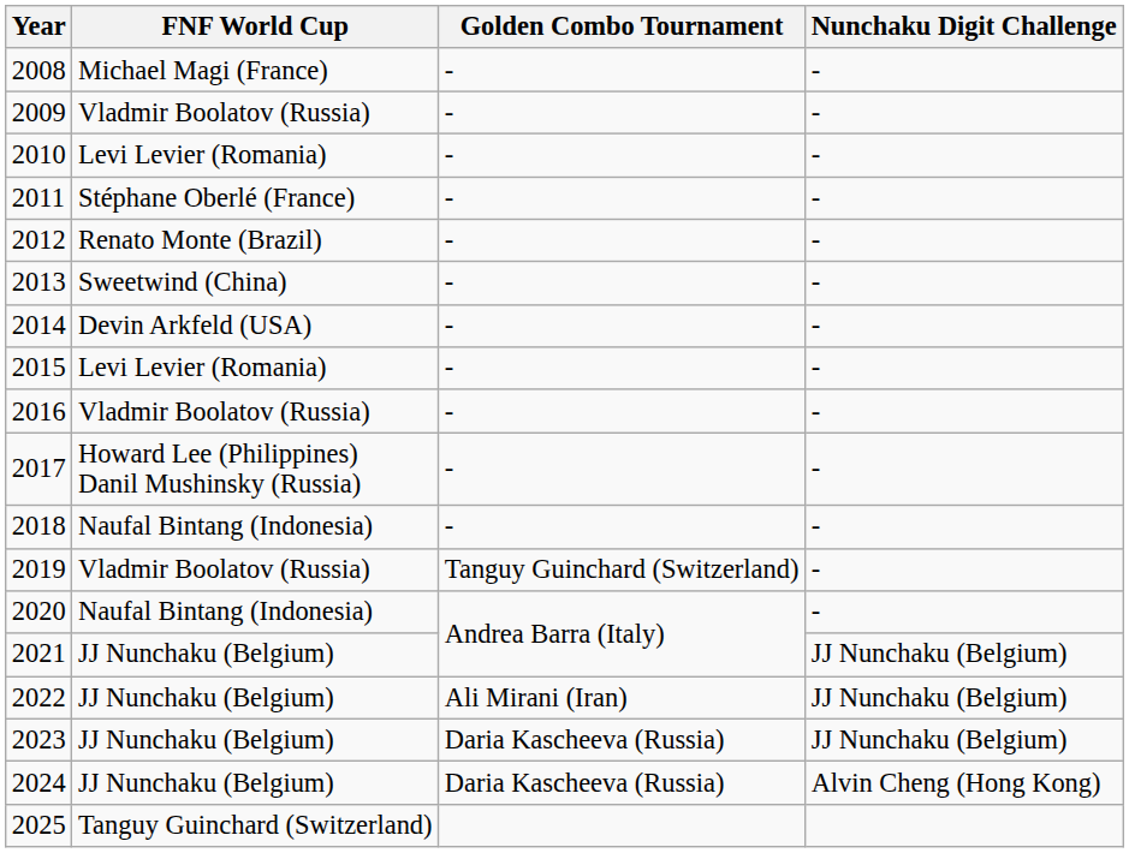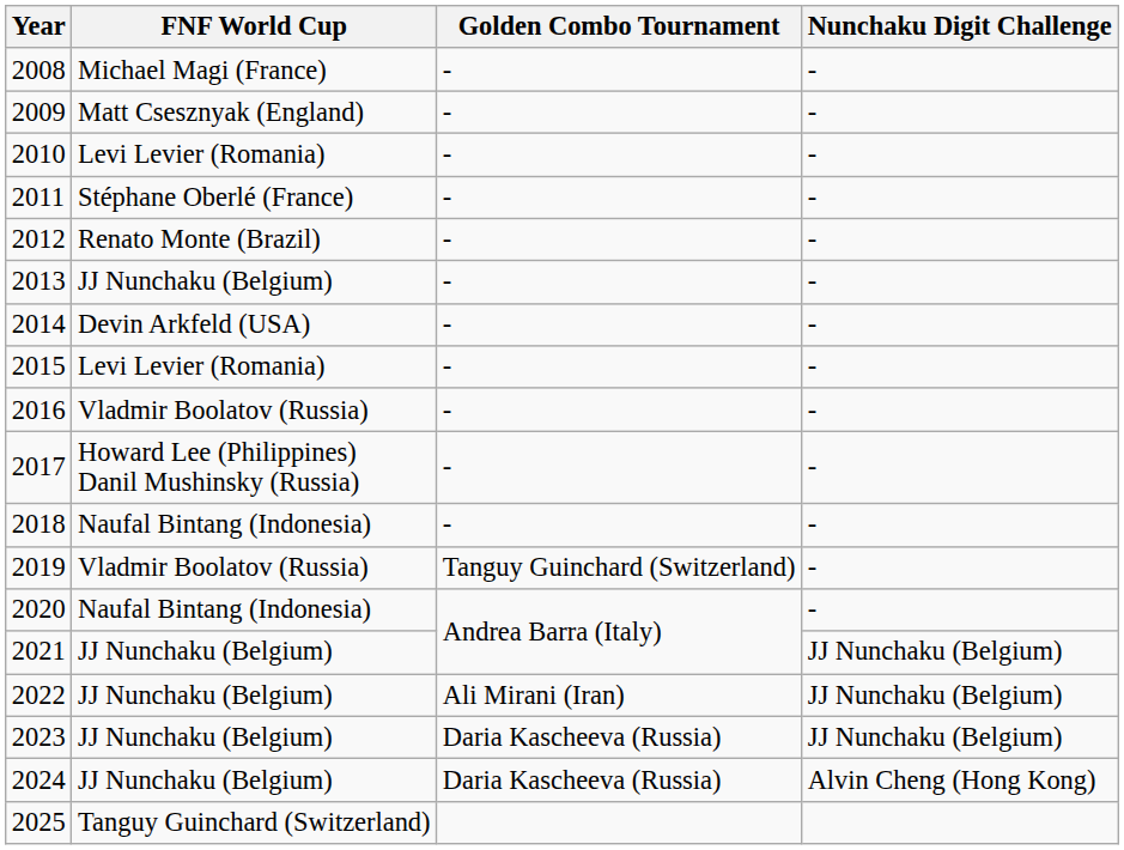 <table class="wikitable">
 <tr>
 <th>Year</th>
 <th>FNF World Cup</th>
 <th>Golden Combo Tournament</th>
 <th>Nunchaku Digit Challenge</th>
 </tr>
 <tr>
 <td>2008</td>
 <td>Michael Magi (France)</td>
 <td>-</td>
 <td>-</td>
 </tr>
 <tr>
 <td>2009</td>
-<td>Vladmir Boolatov (Russia)</td>
+<td>Matt Csesznyak (England)</td>
 <td>-</td>
 <td>-</td>
 </tr>
 <tr>
 <td>2010</td>
 <td>Levi Levier (Romania)</td>
 <td>-</td>
 <td>-</td>
 </tr>
 <tr>
 <td>2011</td>
 <td>Stéphane Oberlé (France)</td>
 <td>-</td>
 <td>-</td>
 </tr>
 <tr>
 <td>2012</td>
 <td>Renato Monte (Brazil)</td>
 <td>-</td>
 <td>-</td>
 </tr>
 <tr>
 <td>2013</td>
-<td>Sweetwind (China)</td>
+<td>JJ Nunchaku (Belgium)</td>
 <td>-</td>
 <td>-</td>
 </tr>
 <tr>
 <td>2014</td>
 <td>Devin Arkfeld (USA)</td>
 <td>-</td>
 <td>-</td>
 </tr>
 <tr>
 <td>2015</td>
 <td>Levi Levier (Romania)</td>
 <td>-</td>
 <td>-</td>
 </tr>
 <tr>
 <td>2016</td>
 <td>Vladmir Boolatov (Russia)</td>
 <td>-</td>
 <td>-</td>
 </tr>
 <tr>
 <td>2017</td>
 <td>Howard Lee (Philippines)<br>Danil Mushinsky (Russia)</td>
 <td>-</td>
 <td>-</td>
 </tr>
 <tr>
 <td>2018</td>
 <td>Naufal Bintang (Indonesia)</td>
 <td>-</td>
 <td>-</td>
 </tr>
 <tr>
 <td>2019</td>
 <td>Vladmir Boolatov (Russia)</td>
 <td>Tanguy Guinchard (Switzerland)</td>
 <td>-</td>
 </tr>
 <tr>
 <td>2020</td>
 <td>Naufal Bintang (Indonesia)</td>
 <td rowspan="2">Andrea Barra (Italy)</td>
 <td>-</td>
 </tr>
 <tr>
 <td>2021</td>
 <td>JJ Nunchaku (Belgium)</td>
 <td>JJ Nunchaku (Belgium)</td>
 </tr>
 <tr>
 <td>2022</td>
 <td>JJ Nunchaku (Belgium)</td>
 <td>Ali Mirani (Iran)</td>
 <td>JJ Nunchaku (Belgium)</td>
 </tr>
 <tr>
 <td>2023</td>
 <td>JJ Nunchaku (Belgium)</td>
 <td>Daria Kascheeva (Russia)</td>
 <td>JJ Nunchaku (Belgium)</td>
 </tr>
 <tr>
 <td>2024</td>
 <td>JJ Nunchaku (Belgium)</td>
 <td>Daria Kascheeva (Russia)</td>
 <td>Alvin Cheng (Hong Kong)</td>
 </tr>
 <tr>
 <td>2025</td>
 <td>Tanguy Guinchard (Switzerland)</td>
 <td></td>
 <td></td>
 </tr>
 </table>
